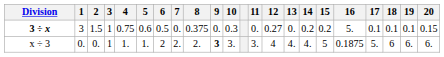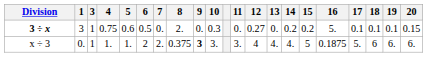 <table class="wikitable" style="text-align: center; background: white">
 <tr>
 <th width="105px"><a href='#'>Division</a></th>
 <th>1</th>
-<th>2</th>
 <th>3</th>
 <th>4</th>
 <th>5</th>
 <th>6</th>
 <th>7</th>
 <th>8</th>
 <th>9</th>
 <th>10</th>
 <th width="5px"></th>
 <th>11</th>
 <th>12</th>
 <th>13</th>
 <th>14</th>
 <th>15</th>
 <th>16</th>
 <th>17</th>
 <th>18</th>
 <th>19</th>
 <th>20</th>
 </tr>
 <tr>
 <td><strong>3 ÷ <em>x<strong><em></td>
 <td></strong>3<strong></td>
-<td>1.5</td>
 <td>1</td>
 <td>0.75</td>
 <td>0.6</td>
 <td>0.5</td>
 <td>0.</td>
-<td>0.375</td>
+<td>2.</td>
 <td>0.</td>
 <td>0.3</td>
 <th></th>
 <td>0.</td>
 <td>0.27</td>
 <td>0.</td>
 <td>0.2</td>
 <td>0.2</td>
 <td>5.</td>
 <td>0.1</td>
 <td>0.1</td>
 <td>0.1</td>
 <td>0.15</td>
 </tr>
 <tr>
 <td></em></strong>x</em> ÷ 3</strong></td>
 <td>0.</td>
-<td>0.</td>
 <td>1</td>
 <td>1.</td>
 <td>1.</td>
 <td>2</td>
 <td>2.</td>
-<td>2.</td>
+<td>0.375</td>
 <td><strong>3</strong></td>
 <td>3.</td>
 <th></th>
 <td>3.</td>
 <td>4</td>
 <td>4.</td>
 <td>4.</td>
 <td>5</td>
 <td>0.1875</td>
 <td>5.</td>
 <td>6</td>
 <td>6.</td>
 <td>6.</td>
 </tr>
 </table>
